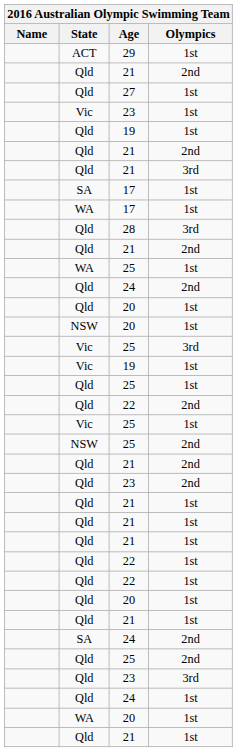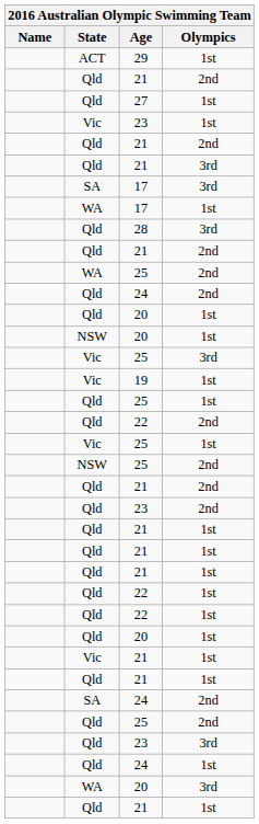 <table class="wikitable sortable" style="text-align:center">
 <tr>
 <th colspan=4>2016 Australian Olympic Swimming Team</th>
 </tr>
 <tr>
 <th>Name</th>
 <th>State</th>
 <th>Age</th>
 <th>Olympics</th>
 </tr>
 <tr>
 <td align=left></td>
 <td>ACT</td>
 <td>29</td>
 <td>1st</td>
 </tr>
 <tr>
 <td align=left></td>
 <td>Qld</td>
 <td>21</td>
 <td>2nd</td>
 </tr>
 <tr>
 <td align=left></td>
 <td>Qld</td>
 <td>27</td>
 <td>1st</td>
 </tr>
 <tr>
 <td align=left></td>
 <td>Vic</td>
 <td>23</td>
 <td>1st</td>
 </tr>
 <tr>
 <td align=left></td>
 <td>Qld</td>
-<td>19</td>
-<td>1st</td>
-</tr>
-<tr>
-<td align=left></td>
-<td>Qld</td>
 <td>21</td>
 <td>2nd</td>
 </tr>
 <tr>
 <td align=left></td>
 <td>Qld</td>
 <td>21</td>
 <td>3rd</td>
 </tr>
 <tr>
 <td align=left></td>
 <td>SA</td>
 <td>17</td>
-<td>1st</td>
+<td>3rd</td>
 </tr>
 <tr>
 <td align=left></td>
 <td>WA</td>
 <td>17</td>
 <td>1st</td>
 </tr>
 <tr>
 <td align=left></td>
 <td>Qld</td>
 <td>28</td>
 <td>3rd</td>
 </tr>
 <tr>
 <td align=left></td>
 <td>Qld</td>
 <td>21</td>
 <td>2nd</td>
 </tr>
 <tr>
 <td align=left></td>
 <td>WA</td>
 <td>25</td>
-<td>1st</td>
+<td>2nd</td>
 </tr>
 <tr>
 <td align=left></td>
 <td>Qld</td>
 <td>24</td>
 <td>2nd</td>
 </tr>
 <tr>
 <td align=left></td>
 <td>Qld</td>
 <td>20</td>
 <td>1st</td>
 </tr>
 <tr>
 <td align=left></td>
 <td>NSW</td>
 <td>20</td>
 <td>1st</td>
 </tr>
 <tr>
 <td align=left></td>
 <td>Vic</td>
 <td>25</td>
 <td>3rd</td>
 </tr>
 <tr>
 <td align=left></td>
 <td>Vic</td>
 <td>19</td>
 <td>1st</td>
 </tr>
 <tr>
 <td align=left></td>
 <td>Qld</td>
 <td>25</td>
 <td>1st</td>
 </tr>
 <tr>
 <td align=left></td>
 <td>Qld</td>
 <td>22</td>
 <td>2nd</td>
 </tr>
 <tr>
 <td align=left></td>
 <td>Vic</td>
 <td>25</td>
 <td>1st</td>
 </tr>
 <tr>
 <td align=left></td>
 <td>NSW</td>
 <td>25</td>
 <td>2nd</td>
 </tr>
 <tr>
 <td align=left></td>
 <td>Qld</td>
 <td>21</td>
 <td>2nd</td>
 </tr>
 <tr>
 <td align=left></td>
 <td>Qld</td>
 <td>23</td>
 <td>2nd</td>
 </tr>
 <tr>
 <td align=left></td>
 <td>Qld</td>
 <td>21</td>
 <td>1st</td>
 </tr>
 <tr>
 <td align=left></td>
 <td>Qld</td>
 <td>21</td>
 <td>1st</td>
 </tr>
 <tr>
 <td align=left></td>
 <td>Qld</td>
 <td>21</td>
 <td>1st</td>
 </tr>
 <tr>
 <td align=left></td>
 <td>Qld</td>
 <td>22</td>
 <td>1st</td>
 </tr>
 <tr>
 <td align=left></td>
 <td>Qld</td>
 <td>22</td>
 <td>1st</td>
 </tr>
 <tr>
 <td align=left></td>
 <td>Qld</td>
 <td>20</td>
 <td>1st</td>
 </tr>
 <tr>
 <td align=left></td>
+<td>Vic</td>
+<td>21</td>
+<td>1st</td>
+</tr>
+<tr>
+<td align=left></td>
 <td>Qld</td>
 <td>21</td>
 <td>1st</td>
 </tr>
 <tr>
 <td align=left></td>
 <td>SA</td>
 <td>24</td>
 <td>2nd</td>
 </tr>
 <tr>
 <td align=left></td>
 <td>Qld</td>
 <td>25</td>
 <td>2nd</td>
 </tr>
 <tr>
 <td align=left></td>
 <td>Qld</td>
 <td>23</td>
 <td>3rd</td>
 </tr>
 <tr>
 <td align=left></td>
 <td>Qld</td>
 <td>24</td>
 <td>1st</td>
 </tr>
 <tr>
 <td align=left></td>
 <td>WA</td>
 <td>20</td>
-<td>1st</td>
+<td>3rd</td>
 </tr>
 <tr>
 <td align=left></td>
 <td>Qld</td>
 <td>21</td>
 <td>1st</td>
 </tr>
 </table>
